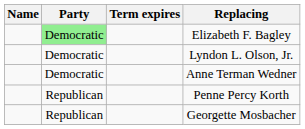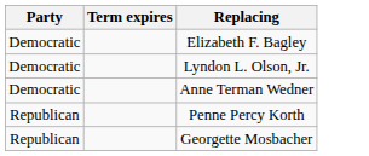 <table class="wikitable sortable" style="text-align:center">
 <tr>
-<th>Name</th>
 <th>Party</th>
 <th>Term expires</th>
 <th>Replacing</th>
 </tr>
 <tr>
-<td></td>
-<td style="background: lightgreen;">Democratic</td>
+<td>Democratic</td>
 <td></td>
 <td>Elizabeth F. Bagley</td>
 </tr>
 <tr>
-<td></td>
 <td>Democratic</td>
 <td></td>
 <td>Lyndon L. Olson, Jr.</td>
 </tr>
 <tr>
-<td></td>
 <td>Democratic</td>
 <td></td>
 <td>Anne Terman Wedner</td>
 </tr>
 <tr>
-<td></td>
 <td>Republican</td>
 <td></td>
 <td>Penne Percy Korth</td>
 </tr>
 <tr>
-<td></td>
 <td>Republican</td>
 <td></td>
 <td>Georgette Mosbacher</td>
 </tr>
 </table>
